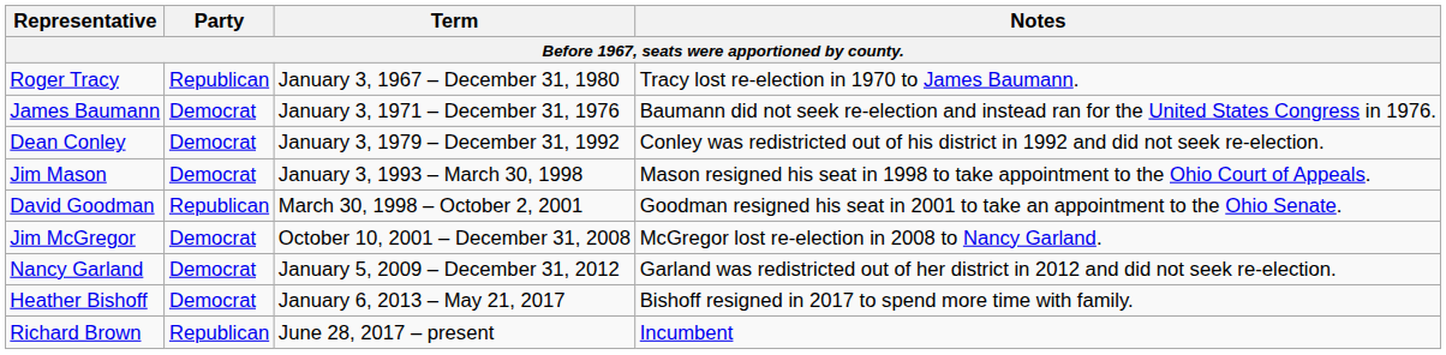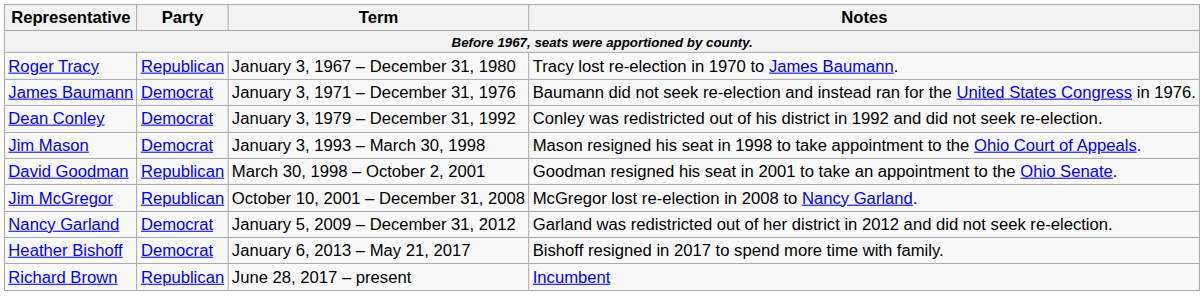 <table class=wikitable>
 <tr valign=bottom>
 <th>Representative</th>
 <th>Party</th>
 <th>Term</th>
 <th>Notes</th>
 </tr>
 <tr>
 <th colspan=5 style="font-size: 80%;"><em>Before 1967, seats were apportioned by county.</em></th>
 </tr>
 <tr>
 <td><a href='#'>Roger Tracy</a></td>
 <td><a href='#'>Republican</a></td>
 <td>January 3, 1967 – December 31, 1980</td>
 <td>Tracy lost re-election in 1970 to <a href='#'>James Baumann</a>.</td>
 </tr>
 <tr>
 <td><a href='#'>James Baumann</a></td>
 <td><a href='#'>Democrat</a></td>
 <td>January 3, 1971 – December 31, 1976</td>
 <td>Baumann did not seek re-election and instead ran for the <a href='#'>United States Congress</a> in 1976.</td>
 </tr>
 <tr>
 <td><a href='#'>Dean Conley</a></td>
 <td><a href='#'>Democrat</a></td>
 <td>January 3, 1979 – December 31, 1992</td>
 <td>Conley was redistricted out of his district in 1992 and did not seek re-election.</td>
 </tr>
 <tr>
 <td><a href='#'>Jim Mason</a></td>
 <td><a href='#'>Democrat</a></td>
 <td>January 3, 1993 – March 30, 1998</td>
 <td>Mason resigned his seat in 1998 to take appointment to the <a href='#'>Ohio Court of Appeals</a>.</td>
 </tr>
 <tr>
 <td><a href='#'>David Goodman</a></td>
 <td><a href='#'>Republican</a></td>
 <td>March 30, 1998 – October 2, 2001</td>
 <td>Goodman resigned his seat in 2001 to take an appointment to the <a href='#'>Ohio Senate</a>.</td>
 </tr>
 <tr>
 <td><a href='#'>Jim McGregor</a></td>
-<td><a href='#'>Democrat</a></td>
+<td><a href='#'>Republican</a></td>
 <td>October 10, 2001 – December 31, 2008</td>
 <td>McGregor lost re-election in 2008 to <a href='#'>Nancy Garland</a>.</td>
 </tr>
 <tr>
 <td><a href='#'>Nancy Garland</a></td>
 <td><a href='#'>Democrat</a></td>
 <td>January 5, 2009 – December 31, 2012</td>
 <td>Garland was redistricted out of her district in 2012 and did not seek re-election.</td>
 </tr>
 <tr>
 <td><a href='#'>Heather Bishoff</a></td>
 <td><a href='#'>Democrat</a></td>
 <td>January 6, 2013 – May 21, 2017</td>
 <td>Bishoff resigned in 2017 to spend more time with family.</td>
 </tr>
 <tr>
 <td><a href='#'>Richard Brown</a></td>
 <td><a href='#'>Republican</a></td>
 <td>June 28, 2017 – present</td>
 <td><a href='#'>Incumbent</a></td>
 </tr>
 </table>
